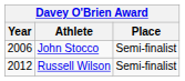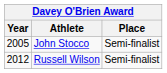 <table class="wikitable">
 <tr>
 <th colspan=3><strong><a href='#'>Davey O'Brien Award</a></strong></th>
 </tr>
 <tr>
 <th>Year</th>
 <th>Athlete</th>
 <th>Place</th>
 </tr>
 <tr>
-<td>2006</td>
+<td>2005</td>
 <td><a href='#'>John Stocco</a></td>
 <td>Semi-finalist</td>
 </tr>
 <tr>
 <td>2012</td>
 <td><a href='#'>Russell Wilson</a></td>
 <td>Semi-finalist</td>
 </tr>
 </table>
